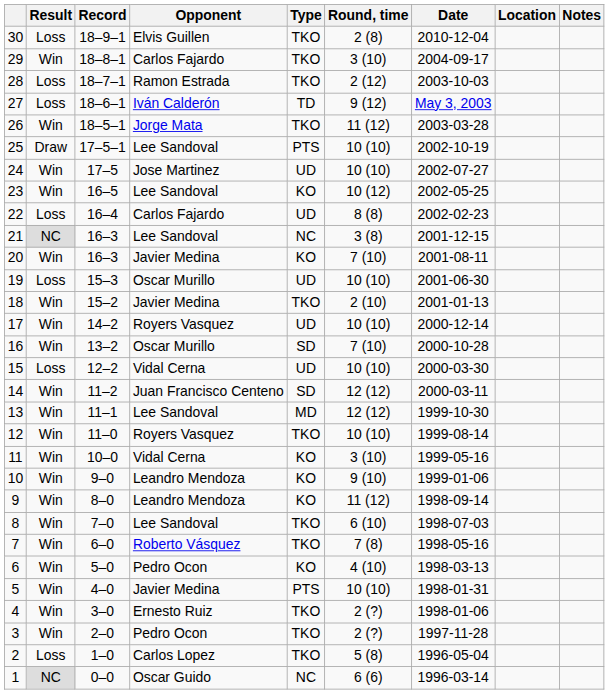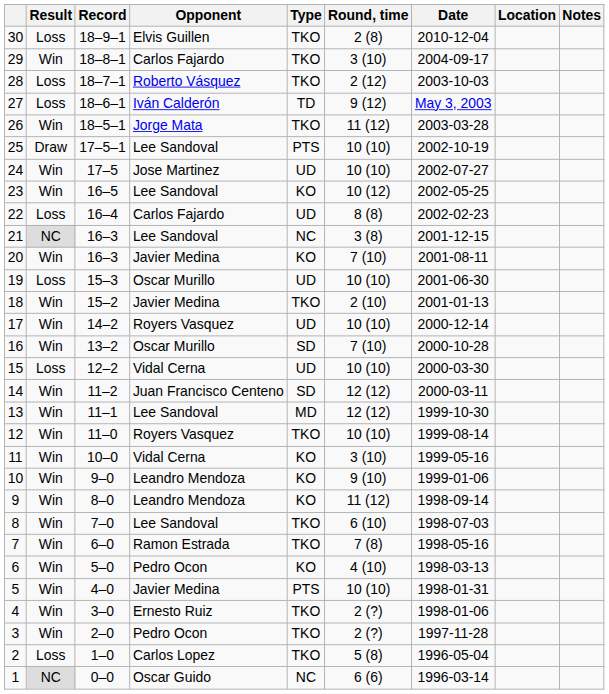 <table class=wikitable style=text-align:center>
 <tr>
 <th></th>
 <th>Result</th>
 <th>Record</th>
 <th>Opponent</th>
 <th>Type</th>
 <th>Round, time</th>
 <th>Date</th>
 <th>Location</th>
 <th>Notes</th>
 </tr>
 <tr>
 <td>30</td>
 <td>Loss</td>
 <td>18–9–1 </td>
 <td align=left>Elvis Guillen</td>
 <td>TKO</td>
 <td>2 (8)</td>
 <td>2010-12-04</td>
 <td align=left></td>
 <td align=left></td>
 </tr>
 <tr>
 <td>29</td>
 <td>Win</td>
 <td>18–8–1 </td>
 <td align=left>Carlos Fajardo</td>
 <td>TKO</td>
 <td>3 (10)</td>
 <td>2004-09-17</td>
 <td align=left></td>
 <td align=left></td>
 </tr>
 <tr>
 <td>28</td>
 <td>Loss</td>
 <td>18–7–1 </td>
-<td align=left>Ramon Estrada</td>
+<td align=left><a href='#'>Roberto Vásquez</a></td>
 <td>TKO</td>
 <td>2 (12)</td>
 <td>2003-10-03</td>
 <td align=left></td>
 <td align=left></td>
 </tr>
 <tr>
 <td>27</td>
 <td>Loss</td>
 <td>18–6–1 </td>
 <td align=left><a href='#'>Iván Calderón</a></td>
 <td>TD</td>
 <td>9 (12)</td>
 <td><a href='#'>May 3, 2003</a></td>
 <td align=left></td>
 <td align=left></td>
 </tr>
 <tr>
 <td>26</td>
 <td>Win</td>
 <td>18–5–1 </td>
 <td align=left><a href='#'>Jorge Mata</a></td>
 <td>TKO</td>
 <td>11 (12)</td>
 <td>2003-03-28</td>
 <td align=left></td>
 <td align=left></td>
 </tr>
 <tr>
 <td>25</td>
 <td>Draw</td>
 <td>17–5–1 </td>
 <td align=left>Lee Sandoval</td>
 <td>PTS</td>
 <td>10 (10)</td>
 <td>2002-10-19</td>
 <td align=left></td>
 <td align=left></td>
 </tr>
 <tr>
 <td>24</td>
 <td>Win</td>
 <td>17–5 </td>
 <td align=left>Jose Martinez</td>
 <td>UD</td>
 <td>10 (10)</td>
 <td>2002-07-27</td>
 <td align=left></td>
 <td align=left></td>
 </tr>
 <tr>
 <td>23</td>
 <td>Win</td>
 <td>16–5 </td>
 <td align=left>Lee Sandoval</td>
 <td>KO</td>
 <td>10 (12)</td>
 <td>2002-05-25</td>
 <td align=left></td>
 <td align=left></td>
 </tr>
 <tr>
 <td>22</td>
 <td>Loss</td>
 <td>16–4 </td>
 <td align=left>Carlos Fajardo</td>
 <td>UD</td>
 <td>8 (8)</td>
 <td>2002-02-23</td>
 <td align=left></td>
 <td align=left></td>
 </tr>
 <tr>
 <td>21</td>
 <td style=background:#DDD>NC</td>
 <td>16–3 </td>
 <td align=left>Lee Sandoval</td>
 <td>NC</td>
 <td>3 (8)</td>
 <td>2001-12-15</td>
 <td align=left></td>
 <td align=left></td>
 </tr>
 <tr>
 <td>20</td>
 <td>Win</td>
 <td>16–3 </td>
 <td align=left>Javier Medina</td>
 <td>KO</td>
 <td>7 (10)</td>
 <td>2001-08-11</td>
 <td align=left></td>
 <td align=left></td>
 </tr>
 <tr>
 <td>19</td>
 <td>Loss</td>
 <td>15–3 </td>
 <td align=left>Oscar Murillo</td>
 <td>UD</td>
 <td>10 (10)</td>
 <td>2001-06-30</td>
 <td align=left></td>
 <td align=left></td>
 </tr>
 <tr>
 <td>18</td>
 <td>Win</td>
 <td>15–2 </td>
 <td align=left>Javier Medina</td>
 <td>TKO</td>
 <td>2 (10)</td>
 <td>2001-01-13</td>
 <td align=left></td>
 <td align=left></td>
 </tr>
 <tr>
 <td>17</td>
 <td>Win</td>
 <td>14–2 </td>
 <td align=left>Royers Vasquez</td>
 <td>UD</td>
 <td>10 (10)</td>
 <td>2000-12-14</td>
 <td align=left></td>
 <td align=left></td>
 </tr>
 <tr>
 <td>16</td>
 <td>Win</td>
 <td>13–2 </td>
 <td align=left>Oscar Murillo</td>
 <td>SD</td>
 <td>7 (10)</td>
 <td>2000-10-28</td>
 <td align=left></td>
 <td align=left></td>
 </tr>
 <tr>
 <td>15</td>
 <td>Loss</td>
 <td>12–2 </td>
 <td align=left>Vidal Cerna</td>
 <td>UD</td>
 <td>10 (10)</td>
 <td>2000-03-30</td>
 <td align=left></td>
 <td align=left></td>
 </tr>
 <tr>
 <td>14</td>
 <td>Win</td>
 <td>11–2 </td>
 <td align=left>Juan Francisco Centeno</td>
 <td>SD</td>
 <td>12 (12)</td>
 <td>2000-03-11</td>
 <td align=left></td>
 <td align=left></td>
 </tr>
 <tr>
 <td>13</td>
 <td>Win</td>
 <td>11–1 </td>
 <td align=left>Lee Sandoval</td>
 <td>MD</td>
 <td>12 (12)</td>
 <td>1999-10-30</td>
 <td align=left></td>
 <td align=left></td>
 </tr>
 <tr>
 <td>12</td>
 <td>Win</td>
 <td>11–0 </td>
 <td align=left>Royers Vasquez</td>
 <td>TKO</td>
 <td>10 (10)</td>
 <td>1999-08-14</td>
 <td align=left></td>
 <td align=left></td>
 </tr>
 <tr>
 <td>11</td>
 <td>Win</td>
 <td>10–0 </td>
 <td align=left>Vidal Cerna</td>
 <td>KO</td>
 <td>3 (10)</td>
 <td>1999-05-16</td>
 <td align=left></td>
 <td align=left></td>
 </tr>
 <tr>
 <td>10</td>
 <td>Win</td>
 <td>9–0 </td>
 <td align=left>Leandro Mendoza</td>
 <td>KO</td>
 <td>9 (10)</td>
 <td>1999-01-06</td>
 <td align=left></td>
 <td align=left></td>
 </tr>
 <tr>
 <td>9</td>
 <td>Win</td>
 <td>8–0 </td>
 <td align=left>Leandro Mendoza</td>
 <td>KO</td>
 <td>11 (12)</td>
 <td>1998-09-14</td>
 <td align=left></td>
 <td align=left></td>
 </tr>
 <tr>
 <td>8</td>
 <td>Win</td>
 <td>7–0 </td>
 <td align=left>Lee Sandoval</td>
 <td>TKO</td>
 <td>6 (10)</td>
 <td>1998-07-03</td>
 <td align=left></td>
 <td align=left></td>
 </tr>
 <tr>
 <td>7</td>
 <td>Win</td>
 <td>6–0 </td>
-<td align=left><a href='#'>Roberto Vásquez</a></td>
+<td align=left>Ramon Estrada</td>
 <td>TKO</td>
 <td>7 (8)</td>
 <td>1998-05-16</td>
 <td align=left></td>
 <td align=left></td>
 </tr>
 <tr>
 <td>6</td>
 <td>Win</td>
 <td>5–0 </td>
 <td align=left>Pedro Ocon</td>
 <td>KO</td>
 <td>4 (10)</td>
 <td>1998-03-13</td>
 <td align=left></td>
 <td align=left></td>
 </tr>
 <tr>
 <td>5</td>
 <td>Win</td>
 <td>4–0 </td>
 <td align=left>Javier Medina</td>
 <td>PTS</td>
 <td>10 (10)</td>
 <td>1998-01-31</td>
 <td align=left></td>
 <td align=left></td>
 </tr>
 <tr>
 <td>4</td>
 <td>Win</td>
 <td>3–0 </td>
 <td align=left>Ernesto Ruiz</td>
 <td>TKO</td>
 <td>2 (?)</td>
 <td>1998-01-06</td>
 <td align=left></td>
 <td align=left></td>
 </tr>
 <tr>
 <td>3</td>
 <td>Win</td>
 <td>2–0 </td>
 <td align=left>Pedro Ocon</td>
 <td>TKO</td>
 <td>2 (?)</td>
 <td>1997-11-28</td>
 <td align=left></td>
 <td align=left></td>
 </tr>
 <tr>
 <td>2</td>
 <td>Loss</td>
 <td>1–0 </td>
 <td align=left>Carlos Lopez</td>
 <td>TKO</td>
 <td>5 (8)</td>
 <td>1996-05-04</td>
 <td align=left></td>
 <td align=left></td>
 </tr>
 <tr>
 <td>1</td>
 <td style=background:#DDD>NC</td>
 <td>0–0 </td>
 <td align=left>Oscar Guido</td>
 <td>NC</td>
 <td>6 (6)</td>
 <td>1996-03-14</td>
 <td align=left></td>
 <td align=left></td>
 </tr>
 </table>
